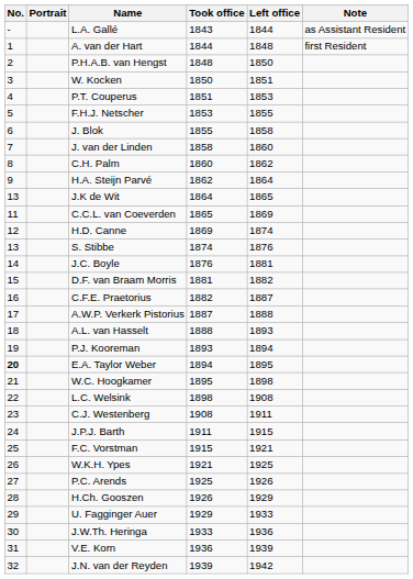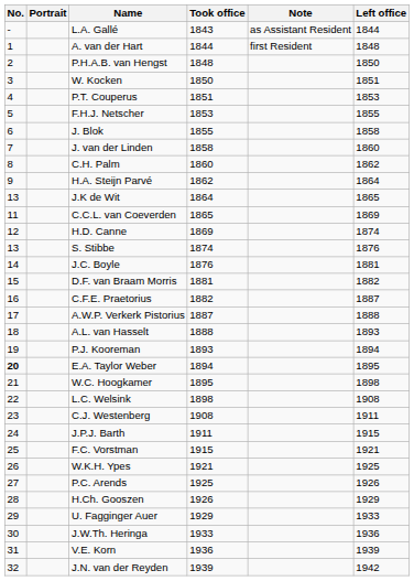 <table class="wikitable">
 <tr>
 <th>No.</th>
 <th>Portrait</th>
 <th>Name</th>
 <th>Took office</th>
+<th>Note</th>
 <th>Left office</th>
-<th>Note</th>
 </tr>
 <tr>
 <td>-</td>
 <td></td>
 <td>L.A. Gallé</td>
 <td>1843</td>
+<td>as Assistant Resident</td>
 <td>1844</td>
-<td>as Assistant Resident</td>
 </tr>
 <tr>
 <td>1</td>
 <td></td>
 <td>A. van der Hart</td>
 <td>1844</td>
+<td>first Resident</td>
 <td>1848</td>
-<td>first Resident</td>
 </tr>
 <tr>
 <td>2</td>
 <td></td>
 <td>P.H.A.B. van Hengst</td>
 <td>1848</td>
+<td></td>
 <td>1850</td>
-<td></td>
 </tr>
 <tr>
 <td>3</td>
 <td></td>
 <td>W. Kocken</td>
 <td>1850</td>
+<td></td>
 <td>1851</td>
-<td></td>
 </tr>
 <tr>
 <td>4</td>
 <td></td>
 <td>P.T. Couperus</td>
 <td>1851</td>
+<td></td>
 <td>1853</td>
-<td></td>
 </tr>
 <tr>
 <td>5</td>
 <td></td>
 <td>F.H.J. Netscher</td>
 <td>1853</td>
+<td></td>
 <td>1855</td>
-<td></td>
 </tr>
 <tr>
 <td>6</td>
 <td></td>
 <td>J. Blok</td>
 <td>1855</td>
+<td></td>
 <td>1858</td>
-<td></td>
 </tr>
 <tr>
 <td>7</td>
 <td></td>
 <td>J. van der Linden</td>
 <td>1858</td>
+<td></td>
 <td>1860</td>
-<td></td>
 </tr>
 <tr>
 <td>8</td>
 <td></td>
 <td>C.H. Palm</td>
 <td>1860</td>
+<td></td>
 <td>1862</td>
-<td></td>
 </tr>
 <tr>
 <td>9</td>
 <td></td>
 <td>H.A. Steijn Parvé</td>
 <td>1862</td>
+<td></td>
 <td>1864</td>
-<td></td>
 </tr>
 <tr>
 <td>13</td>
 <td></td>
 <td>J.K de Wit</td>
 <td>1864</td>
+<td></td>
 <td>1865</td>
-<td></td>
 </tr>
 <tr>
 <td>11</td>
 <td></td>
 <td>C.C.L. van Coeverden</td>
 <td>1865</td>
+<td></td>
 <td>1869</td>
-<td></td>
 </tr>
 <tr>
 <td>12</td>
 <td></td>
 <td>H.D. Canne</td>
 <td>1869</td>
+<td></td>
 <td>1874</td>
-<td></td>
 </tr>
 <tr>
 <td>13</td>
 <td></td>
 <td>S. Stibbe</td>
 <td>1874</td>
+<td></td>
 <td>1876</td>
-<td></td>
 </tr>
 <tr>
 <td>14</td>
 <td></td>
 <td>J.C. Boyle</td>
 <td>1876</td>
+<td></td>
 <td>1881</td>
-<td></td>
 </tr>
 <tr>
 <td>15</td>
 <td></td>
 <td>D.F. van Braam Morris</td>
 <td>1881</td>
+<td></td>
 <td>1882</td>
-<td></td>
 </tr>
 <tr>
 <td>16</td>
 <td></td>
 <td>C.F.E. Praetorius</td>
 <td>1882</td>
+<td></td>
 <td>1887</td>
-<td></td>
 </tr>
 <tr>
 <td>17</td>
 <td></td>
 <td>A.W.P. Verkerk Pistorius</td>
 <td>1887</td>
+<td></td>
 <td>1888</td>
-<td></td>
 </tr>
 <tr>
 <td>18</td>
 <td></td>
 <td>A.L. van Hasselt</td>
 <td>1888</td>
+<td></td>
 <td>1893</td>
-<td></td>
 </tr>
 <tr>
 <td>19</td>
 <td></td>
 <td>P.J. Kooreman</td>
 <td>1893</td>
+<td></td>
 <td>1894</td>
-<td></td>
 </tr>
 <tr>
 <td><strong>20</strong></td>
 <td></td>
 <td>E.A. Taylor Weber</td>
 <td>1894</td>
+<td></td>
 <td>1895</td>
-<td></td>
 </tr>
 <tr>
 <td>21</td>
 <td></td>
 <td>W.C. Hoogkamer</td>
 <td>1895</td>
+<td></td>
 <td>1898</td>
-<td></td>
 </tr>
 <tr>
 <td>22</td>
 <td></td>
 <td>L.C. Welsink</td>
 <td>1898</td>
+<td></td>
 <td>1908</td>
-<td></td>
 </tr>
 <tr>
 <td>23</td>
 <td></td>
 <td>C.J. Westenberg</td>
 <td>1908</td>
+<td></td>
 <td>1911</td>
-<td></td>
 </tr>
 <tr>
 <td>24</td>
 <td></td>
 <td>J.P.J. Barth</td>
 <td>1911</td>
+<td></td>
 <td>1915</td>
-<td></td>
 </tr>
 <tr>
 <td>25</td>
 <td></td>
 <td>F.C. Vorstman</td>
 <td>1915</td>
+<td></td>
 <td>1921</td>
-<td></td>
 </tr>
 <tr>
 <td>26</td>
 <td></td>
 <td>W.K.H. Ypes</td>
 <td>1921</td>
+<td></td>
 <td>1925</td>
-<td></td>
 </tr>
 <tr>
 <td>27</td>
 <td></td>
 <td>P.C. Arends</td>
 <td>1925</td>
+<td></td>
 <td>1926</td>
-<td></td>
 </tr>
 <tr>
 <td>28</td>
 <td></td>
 <td>H.Ch. Gooszen</td>
 <td>1926</td>
+<td></td>
 <td>1929</td>
-<td></td>
 </tr>
 <tr>
 <td>29</td>
 <td></td>
 <td>U. Fagginger Auer</td>
 <td>1929</td>
+<td></td>
 <td>1933</td>
-<td></td>
 </tr>
 <tr>
 <td>30</td>
 <td></td>
 <td>J.W.Th. Heringa</td>
 <td>1933</td>
+<td></td>
 <td>1936</td>
-<td></td>
 </tr>
 <tr>
 <td>31</td>
 <td></td>
 <td>V.E. Korn</td>
 <td>1936</td>
+<td></td>
 <td>1939</td>
-<td></td>
 </tr>
 <tr>
 <td>32</td>
 <td></td>
 <td>J.N. van der Reyden</td>
 <td>1939</td>
+<td></td>
 <td>1942</td>
-<td></td>
 </tr>
 </table>
